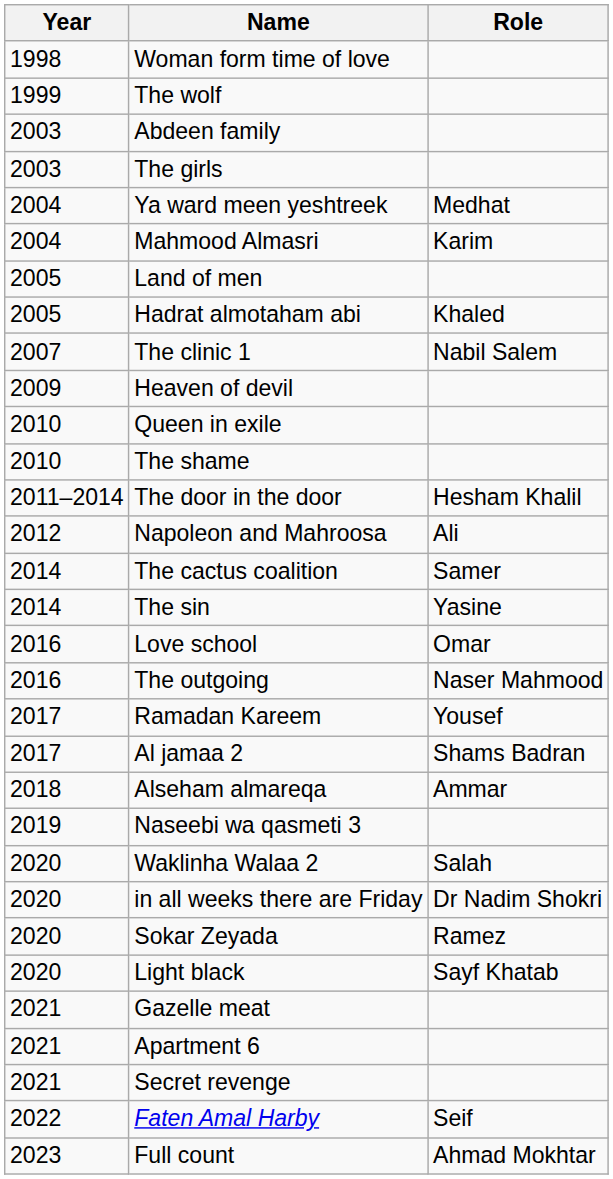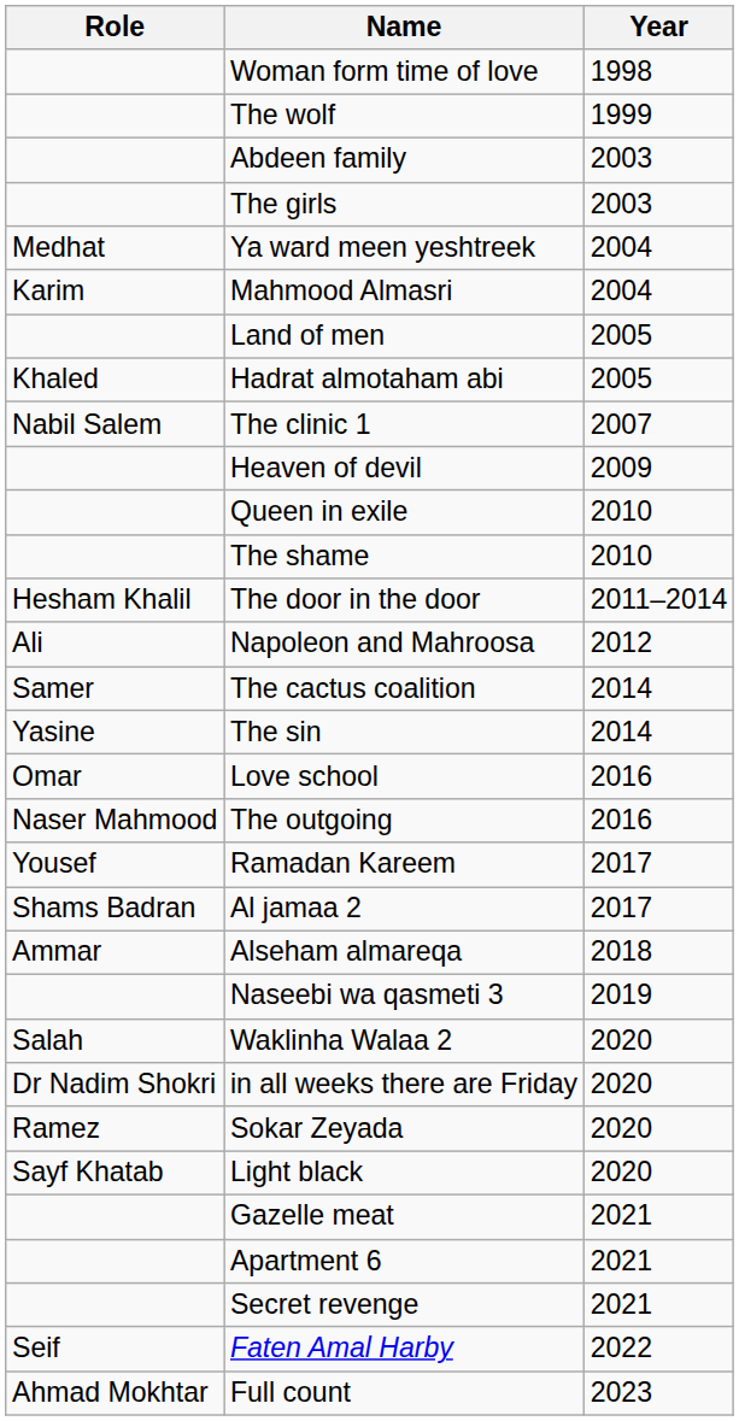 <table class="wikitable">
 <tr>
+<th>Role</th>
+<th>Name</th>
 <th>Year</th>
-<th>Name</th>
-<th>Role</th>
 </tr>
 <tr>
+<td></td>
+<td>Woman form time of love</td>
 <td>1998</td>
-<td>Woman form time of love</td>
-<td></td>
 </tr>
 <tr>
+<td></td>
+<td>The wolf</td>
 <td>1999</td>
-<td>The wolf</td>
-<td></td>
 </tr>
 <tr>
+<td></td>
+<td>Abdeen family</td>
 <td>2003</td>
-<td>Abdeen family</td>
-<td></td>
 </tr>
 <tr>
+<td></td>
+<td>The girls</td>
 <td>2003</td>
-<td>The girls</td>
-<td></td>
 </tr>
 <tr>
+<td>Medhat</td>
+<td>Ya ward meen yeshtreek</td>
 <td>2004</td>
-<td>Ya ward meen yeshtreek</td>
-<td>Medhat</td>
 </tr>
 <tr>
+<td>Karim</td>
+<td>Mahmood Almasri</td>
 <td>2004</td>
-<td>Mahmood Almasri</td>
-<td>Karim</td>
 </tr>
 <tr>
+<td></td>
+<td>Land of men</td>
 <td>2005</td>
-<td>Land of men</td>
-<td></td>
 </tr>
 <tr>
+<td>Khaled</td>
+<td>Hadrat almotaham abi</td>
 <td>2005</td>
-<td>Hadrat almotaham abi</td>
-<td>Khaled</td>
 </tr>
 <tr>
+<td>Nabil Salem</td>
+<td>The clinic 1</td>
 <td>2007</td>
-<td>The clinic 1</td>
-<td>Nabil Salem</td>
 </tr>
 <tr>
+<td></td>
+<td>Heaven of devil</td>
 <td>2009</td>
-<td>Heaven of devil</td>
-<td></td>
 </tr>
 <tr>
+<td></td>
+<td>Queen in exile</td>
 <td>2010</td>
-<td>Queen in exile</td>
-<td></td>
 </tr>
 <tr>
+<td></td>
+<td>The shame</td>
 <td>2010</td>
-<td>The shame</td>
-<td></td>
 </tr>
 <tr>
+<td>Hesham Khalil</td>
+<td>The door in the door</td>
 <td>2011–2014</td>
-<td>The door in the door</td>
-<td>Hesham Khalil</td>
 </tr>
 <tr>
+<td>Ali</td>
+<td>Napoleon and Mahroosa</td>
 <td>2012</td>
-<td>Napoleon and Mahroosa</td>
-<td>Ali</td>
 </tr>
 <tr>
+<td>Samer</td>
+<td>The cactus coalition</td>
 <td>2014</td>
-<td>The cactus coalition</td>
-<td>Samer</td>
 </tr>
 <tr>
+<td>Yasine</td>
+<td>The sin</td>
 <td>2014</td>
-<td>The sin</td>
-<td>Yasine</td>
 </tr>
 <tr>
+<td>Omar</td>
+<td>Love school</td>
 <td>2016</td>
-<td>Love school</td>
-<td>Omar</td>
 </tr>
 <tr>
+<td>Naser Mahmood</td>
+<td>The outgoing</td>
 <td>2016</td>
-<td>The outgoing</td>
-<td>Naser Mahmood</td>
 </tr>
 <tr>
+<td>Yousef</td>
+<td>Ramadan Kareem</td>
 <td>2017</td>
-<td>Ramadan Kareem</td>
-<td>Yousef</td>
 </tr>
 <tr>
+<td>Shams Badran</td>
+<td>Al jamaa 2</td>
 <td>2017</td>
-<td>Al jamaa 2</td>
-<td>Shams Badran</td>
 </tr>
 <tr>
+<td>Ammar</td>
+<td>Alseham almareqa</td>
 <td>2018</td>
-<td>Alseham almareqa</td>
-<td>Ammar</td>
 </tr>
 <tr>
+<td></td>
+<td>Naseebi wa qasmeti 3</td>
 <td>2019</td>
-<td>Naseebi wa qasmeti 3</td>
-<td></td>
 </tr>
 <tr>
+<td>Salah</td>
+<td>Waklinha Walaa 2</td>
 <td>2020</td>
-<td>Waklinha Walaa 2</td>
-<td>Salah</td>
 </tr>
 <tr>
+<td>Dr Nadim Shokri</td>
+<td>in all weeks there are Friday</td>
 <td>2020</td>
-<td>in all weeks there are Friday</td>
-<td>Dr Nadim Shokri</td>
 </tr>
 <tr>
+<td>Ramez</td>
+<td>Sokar Zeyada</td>
 <td>2020</td>
-<td>Sokar Zeyada</td>
-<td>Ramez</td>
 </tr>
 <tr>
+<td>Sayf Khatab</td>
+<td>Light black</td>
 <td>2020</td>
-<td>Light black</td>
-<td>Sayf Khatab</td>
 </tr>
 <tr>
+<td></td>
+<td>Gazelle meat</td>
 <td>2021</td>
-<td>Gazelle meat</td>
-<td></td>
 </tr>
 <tr>
+<td></td>
+<td>Apartment 6</td>
 <td>2021</td>
-<td>Apartment 6</td>
-<td></td>
 </tr>
 <tr>
+<td></td>
+<td>Secret revenge</td>
 <td>2021</td>
-<td>Secret revenge</td>
-<td></td>
 </tr>
 <tr>
+<td>Seif</td>
+<td><em><a href='#'>Faten Amal Harby</a></em></td>
 <td>2022</td>
-<td><em><a href='#'>Faten Amal Harby</a></em></td>
-<td>Seif</td>
 </tr>
 <tr>
+<td>Ahmad Mokhtar</td>
+<td>Full count</td>
 <td>2023</td>
-<td>Full count</td>
-<td>Ahmad Mokhtar</td>
 </tr>
 </table>
